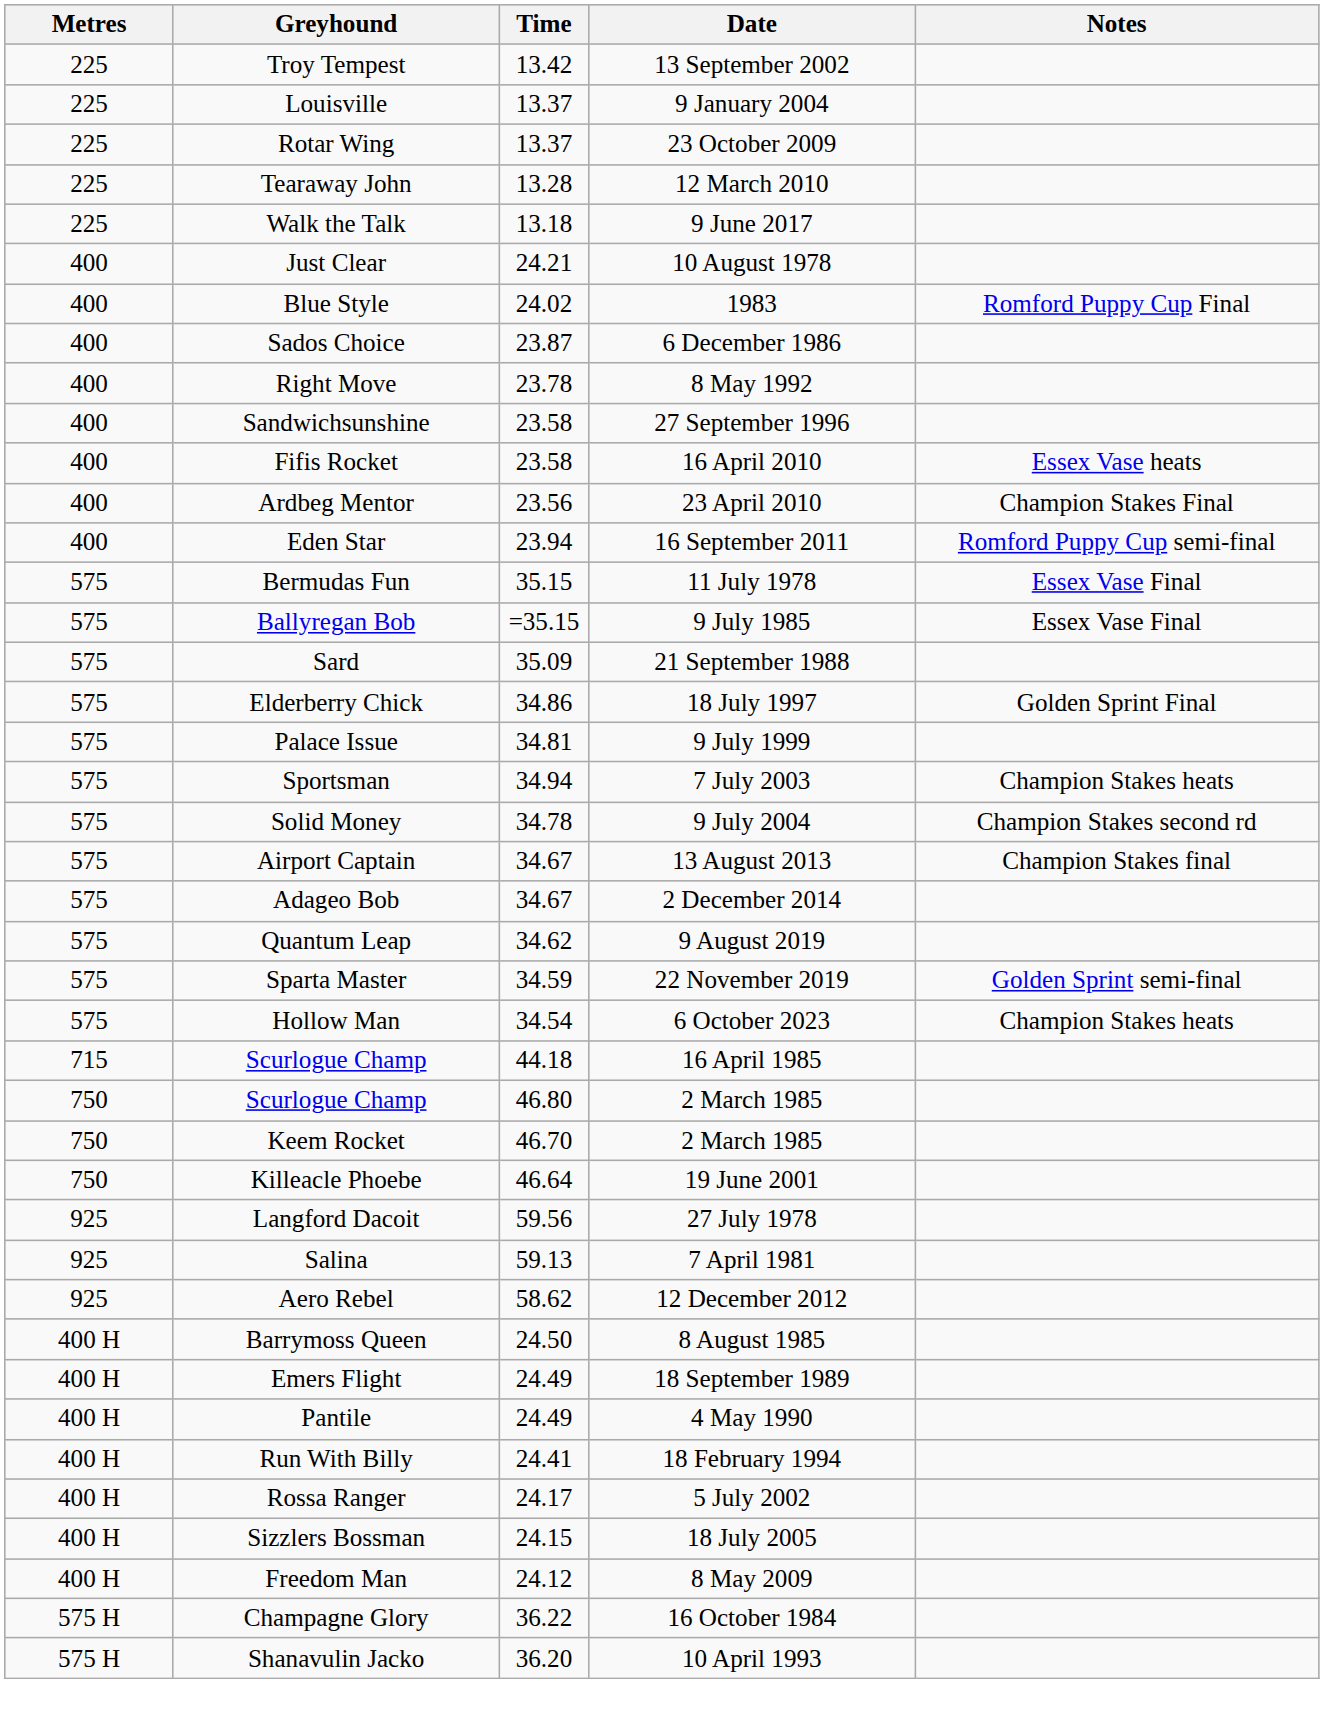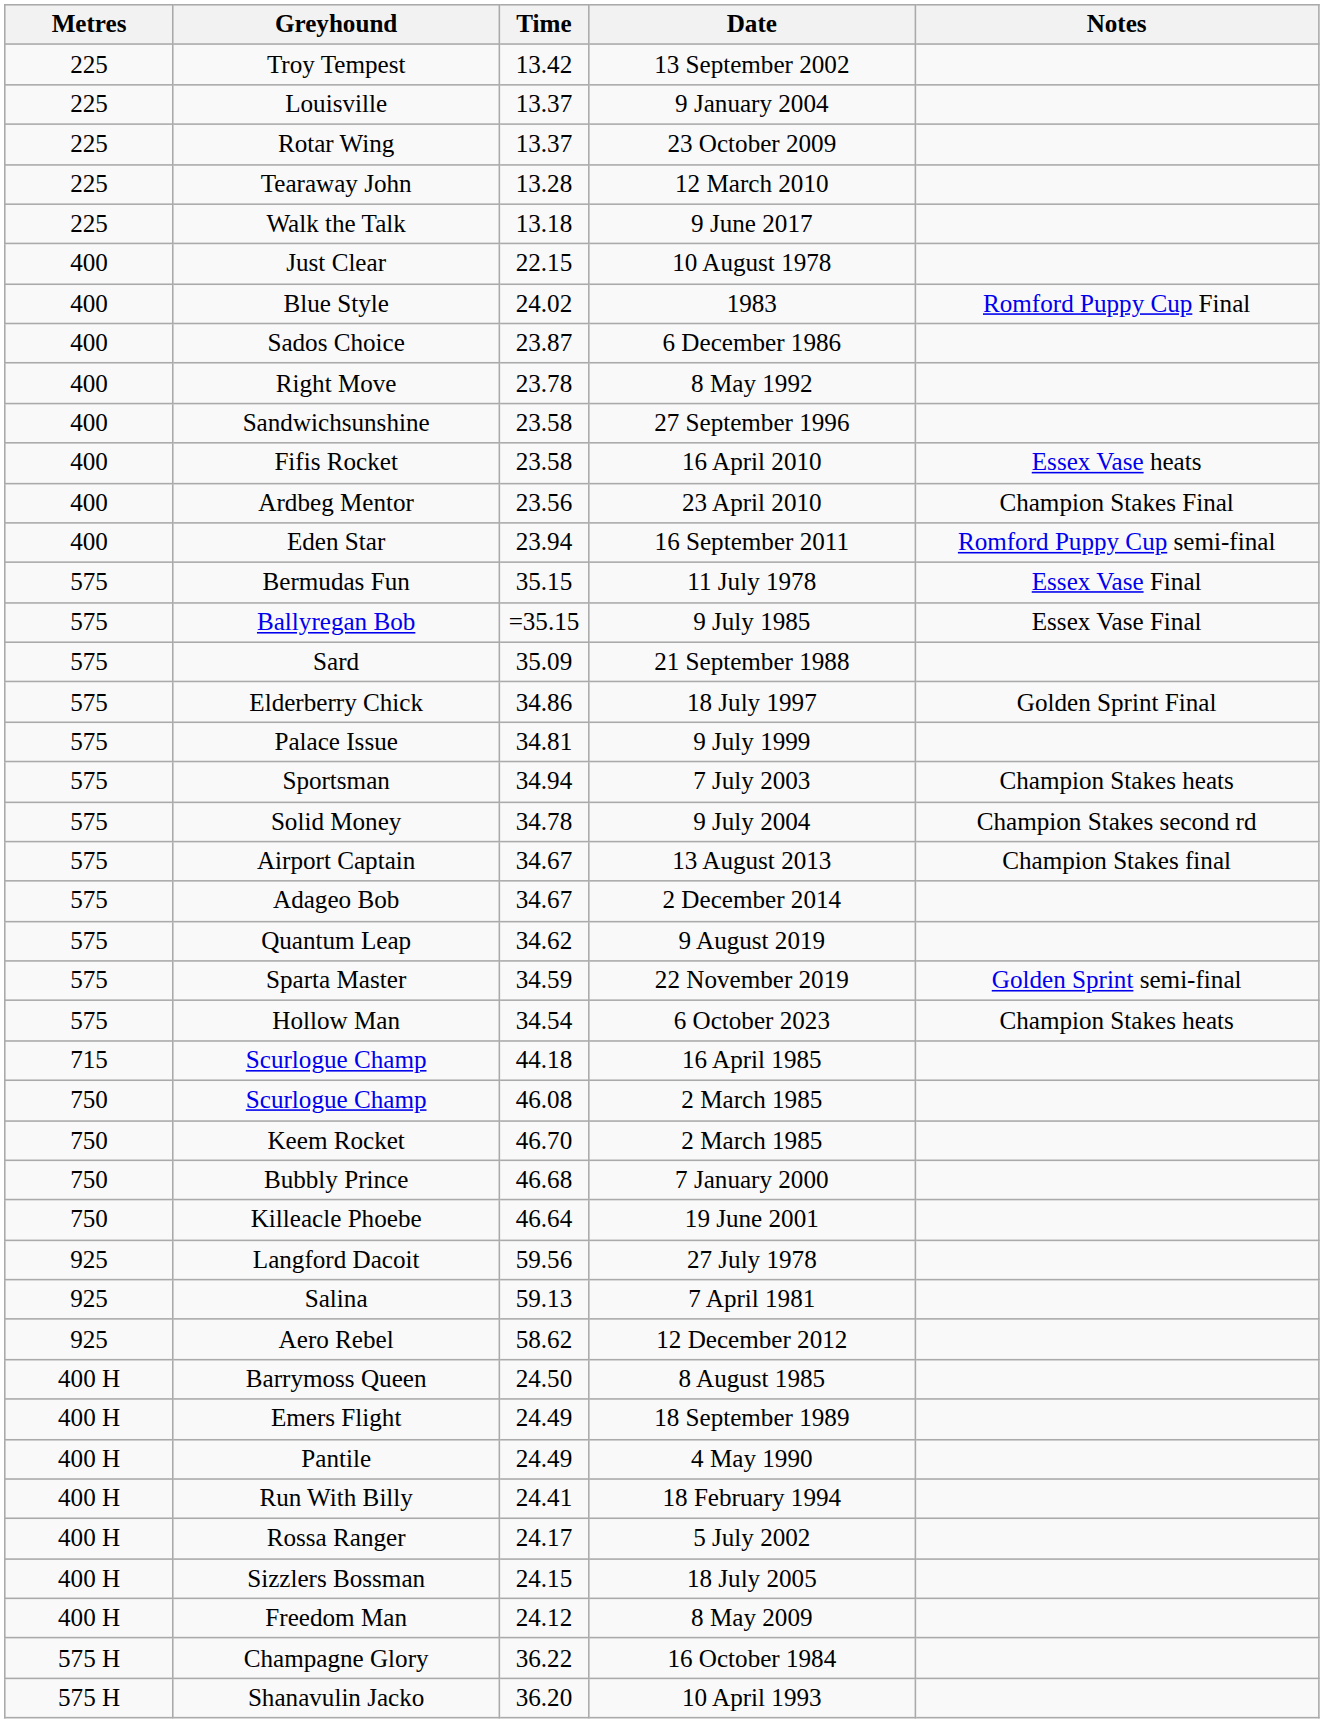 <table class="wikitable" style="font-size: 100%">
 <tr>
 <th width=100>Metres</th>
 <th width=200>Greyhound</th>
 <th width=50>Time</th>
 <th width=200>Date</th>
 <th width=250>Notes</th>
 </tr>
 <tr align=center>
 <td>225</td>
 <td>Troy Tempest</td>
 <td>13.42</td>
 <td>13 September 2002</td>
 <td></td>
 </tr>
 <tr align=center>
 <td>225</td>
 <td>Louisville</td>
 <td>13.37</td>
 <td>9 January 2004</td>
 <td></td>
 </tr>
 <tr align=center>
 <td>225</td>
 <td>Rotar Wing</td>
 <td>13.37</td>
 <td>23 October 2009</td>
 <td></td>
 </tr>
 <tr align=center>
 <td>225</td>
 <td>Tearaway John</td>
 <td>13.28</td>
 <td>12 March 2010</td>
 <td></td>
 </tr>
 <tr align=center>
 <td>225</td>
 <td>Walk the Talk</td>
 <td>13.18</td>
 <td>9 June 2017</td>
 <td></td>
 </tr>
 <tr align=center>
 <td>400</td>
 <td>Just Clear</td>
-<td>24.21</td>
+<td>22.15</td>
 <td>10 August 1978</td>
 <td></td>
 </tr>
 <tr align=center>
 <td>400</td>
 <td>Blue Style</td>
 <td>24.02</td>
 <td>1983</td>
 <td><a href='#'>Romford Puppy Cup</a> Final</td>
 </tr>
 <tr align=center>
 <td>400</td>
 <td>Sados Choice</td>
 <td>23.87</td>
 <td>6 December 1986</td>
 <td></td>
 </tr>
 <tr align=center>
 <td>400</td>
 <td>Right Move</td>
 <td>23.78</td>
 <td>8 May 1992</td>
 <td></td>
 </tr>
 <tr align=center>
 <td>400</td>
 <td>Sandwichsunshine</td>
 <td>23.58</td>
 <td>27 September 1996</td>
 <td></td>
 </tr>
 <tr align=center>
 <td>400</td>
 <td>Fifis Rocket</td>
 <td>23.58</td>
 <td>16 April 2010</td>
 <td><a href='#'>Essex Vase</a> heats</td>
 </tr>
 <tr align=center>
 <td>400</td>
 <td>Ardbeg Mentor</td>
 <td>23.56</td>
 <td>23 April 2010</td>
 <td>Champion Stakes Final</td>
 </tr>
 <tr align=center>
 <td>400</td>
 <td>Eden Star</td>
 <td>23.94</td>
 <td>16 September 2011</td>
 <td><a href='#'>Romford Puppy Cup</a> semi-final</td>
 </tr>
 <tr align=center>
 <td>575</td>
 <td>Bermudas Fun </td>
 <td>35.15</td>
 <td>11 July 1978</td>
 <td><a href='#'>Essex Vase</a> Final</td>
 </tr>
 <tr align=center>
 <td>575</td>
 <td><a href='#'>Ballyregan Bob</a></td>
 <td>=35.15</td>
 <td>9 July 1985</td>
 <td>Essex Vase Final</td>
 </tr>
 <tr align=center>
 <td>575</td>
 <td>Sard</td>
 <td>35.09</td>
 <td>21 September 1988</td>
 <td></td>
 </tr>
 <tr align=center>
 <td>575</td>
 <td>Elderberry Chick</td>
 <td>34.86</td>
 <td>18 July 1997</td>
 <td>Golden Sprint Final</td>
 </tr>
 <tr align=center>
 <td>575</td>
 <td>Palace Issue</td>
 <td>34.81</td>
 <td>9 July 1999</td>
 <td></td>
 </tr>
 <tr align=center>
 <td>575</td>
 <td>Sportsman</td>
 <td>34.94</td>
 <td>7 July 2003</td>
 <td>Champion Stakes heats</td>
 </tr>
 <tr align=center>
 <td>575</td>
 <td>Solid Money</td>
 <td>34.78</td>
 <td>9 July 2004</td>
 <td>Champion Stakes second rd</td>
 </tr>
 <tr align=center>
 <td>575</td>
 <td>Airport Captain</td>
 <td>34.67</td>
 <td>13 August 2013</td>
 <td>Champion Stakes final</td>
 </tr>
 <tr align=center>
 <td>575</td>
 <td>Adageo Bob</td>
 <td>34.67</td>
 <td>2 December 2014</td>
 <td></td>
 </tr>
 <tr align=center>
 <td>575</td>
 <td>Quantum Leap</td>
 <td>34.62</td>
 <td>9 August 2019</td>
 <td></td>
 </tr>
 <tr align=center>
 <td>575</td>
 <td>Sparta Master</td>
 <td>34.59</td>
 <td>22 November 2019</td>
 <td><a href='#'>Golden Sprint</a> semi-final</td>
 </tr>
 <tr align=center>
 <td>575</td>
 <td>Hollow Man</td>
 <td>34.54</td>
 <td>6 October 2023</td>
 <td>Champion Stakes heats</td>
 </tr>
 <tr align=center>
 <td>715</td>
 <td><a href='#'>Scurlogue Champ</a></td>
 <td>44.18</td>
 <td>16 April 1985</td>
 <td></td>
 </tr>
 <tr align=center>
 <td>750</td>
 <td><a href='#'>Scurlogue Champ</a></td>
-<td>46.80</td>
+<td>46.08</td>
 <td>2 March 1985</td>
 <td></td>
 </tr>
 <tr align=center>
 <td>750</td>
 <td>Keem Rocket</td>
 <td>46.70</td>
 <td>2 March 1985</td>
+<td></td>
+</tr>
+<tr align=center>
+<td>750</td>
+<td>Bubbly Prince</td>
+<td>46.68</td>
+<td>7 January 2000</td>
 <td></td>
 </tr>
 <tr align=center>
 <td>750</td>
 <td>Killeacle Phoebe</td>
 <td>46.64</td>
 <td>19 June 2001</td>
 <td></td>
 </tr>
 <tr align=center>
 <td>925</td>
 <td>Langford Dacoit</td>
 <td>59.56</td>
 <td>27 July 1978</td>
 <td></td>
 </tr>
 <tr align=center>
 <td>925</td>
 <td>Salina</td>
 <td>59.13</td>
 <td>7 April 1981</td>
 <td></td>
 </tr>
 <tr align=center>
 <td>925</td>
 <td>Aero Rebel</td>
 <td>58.62</td>
 <td>12 December 2012</td>
 <td></td>
 </tr>
 <tr align=center>
 <td>400 H</td>
 <td>Barrymoss Queen</td>
 <td>24.50</td>
 <td>8 August 1985</td>
 <td></td>
 </tr>
 <tr align=center>
 <td>400 H</td>
 <td>Emers Flight</td>
 <td>24.49</td>
 <td>18 September 1989</td>
 <td></td>
 </tr>
 <tr align=center>
 <td>400 H</td>
 <td>Pantile</td>
 <td>24.49</td>
 <td>4 May 1990</td>
 <td></td>
 </tr>
 <tr align=center>
 <td>400 H</td>
 <td>Run With Billy</td>
 <td>24.41</td>
 <td>18 February 1994</td>
 <td></td>
 </tr>
 <tr align=center>
 <td>400 H</td>
 <td>Rossa Ranger</td>
 <td>24.17</td>
 <td>5 July 2002</td>
 <td></td>
 </tr>
 <tr align=center>
 <td>400 H</td>
 <td>Sizzlers Bossman</td>
 <td>24.15</td>
 <td>18 July 2005</td>
 <td></td>
 </tr>
 <tr align=center>
 <td>400 H</td>
 <td>Freedom Man</td>
 <td>24.12</td>
 <td>8 May 2009</td>
 <td></td>
 </tr>
 <tr align=center>
 <td>575 H</td>
 <td>Champagne Glory</td>
 <td>36.22</td>
 <td>16 October 1984</td>
 <td></td>
 </tr>
 <tr align=center>
 <td>575 H</td>
 <td>Shanavulin Jacko</td>
 <td>36.20</td>
 <td>10 April 1993</td>
 <td></td>
 </tr>
 </table>
